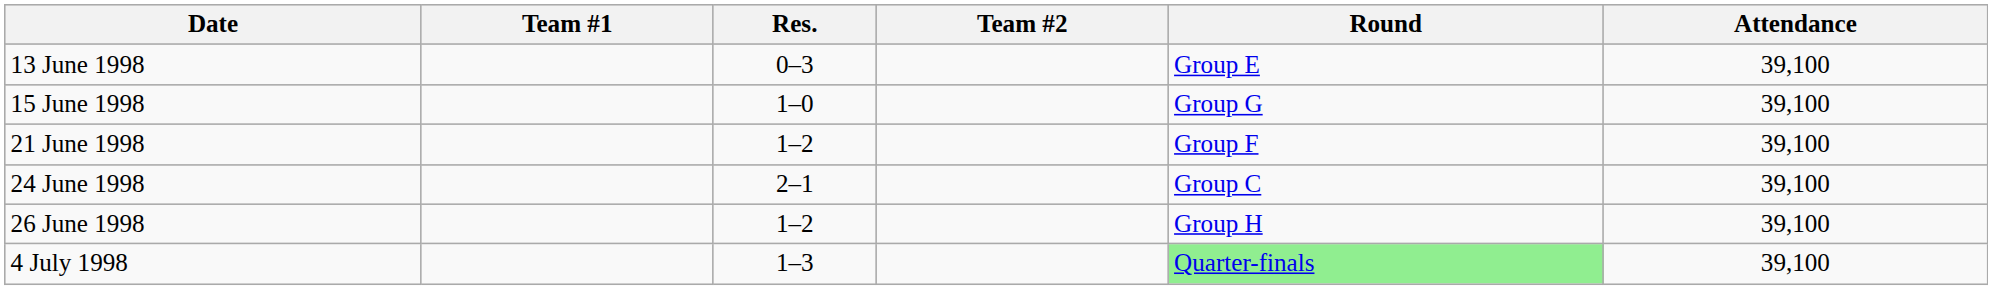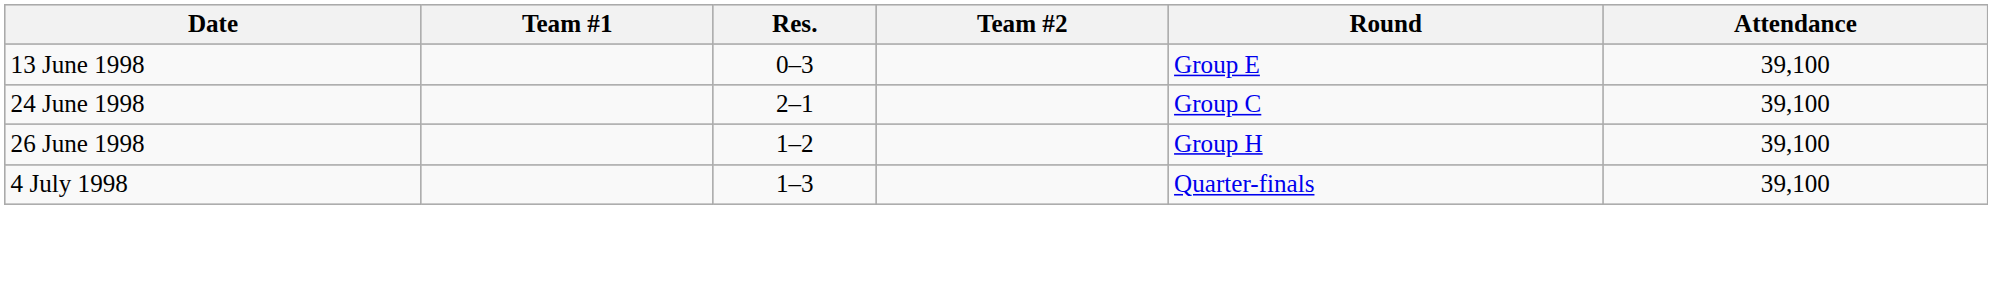 <table class="wikitable" style="text-align: left;" width="100%">
 <tr>
 <th>Date</th>
 <th>Team #1</th>
 <th>Res.</th>
 <th>Team #2</th>
 <th>Round</th>
 <th>Attendance</th>
 </tr>
 <tr>
 <td>13 June 1998</td>
 <td></td>
 <td style="text-align:center;">0–3</td>
 <td></td>
 <td><a href='#'>Group E</a></td>
-<td style="text-align:center;">39,100</td>
-</tr>
-<tr>
-<td>15 June 1998</td>
-<td></td>
-<td style="text-align:center;">1–0</td>
-<td></td>
-<td><a href='#'>Group G</a></td>
-<td style="text-align:center;">39,100</td>
-</tr>
-<tr>
-<td>21 June 1998</td>
-<td></td>
-<td style="text-align:center;">1–2</td>
-<td></td>
-<td><a href='#'>Group F</a></td>
 <td style="text-align:center;">39,100</td>
 </tr>
 <tr>
 <td>24 June 1998</td>
 <td></td>
 <td style="text-align:center;">2–1</td>
 <td></td>
 <td><a href='#'>Group C</a></td>
 <td style="text-align:center;">39,100</td>
 </tr>
 <tr>
 <td>26 June 1998</td>
 <td></td>
 <td style="text-align:center;">1–2</td>
 <td></td>
 <td><a href='#'>Group H</a></td>
 <td style="text-align:center;">39,100</td>
 </tr>
 <tr>
 <td>4 July 1998</td>
 <td></td>
 <td style="text-align:center;">1–3</td>
 <td></td>
-<td style="background: lightgreen;"><a href='#'>Quarter-finals</a></td>
+<td><a href='#'>Quarter-finals</a></td>
 <td style="text-align:center;">39,100</td>
 </tr>
 </table>
